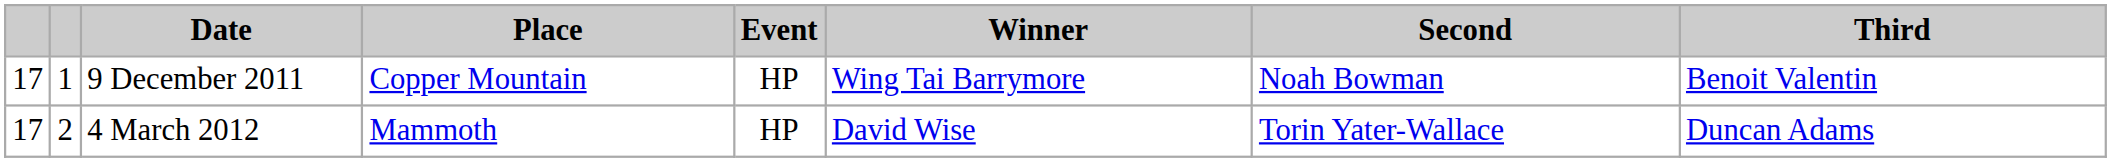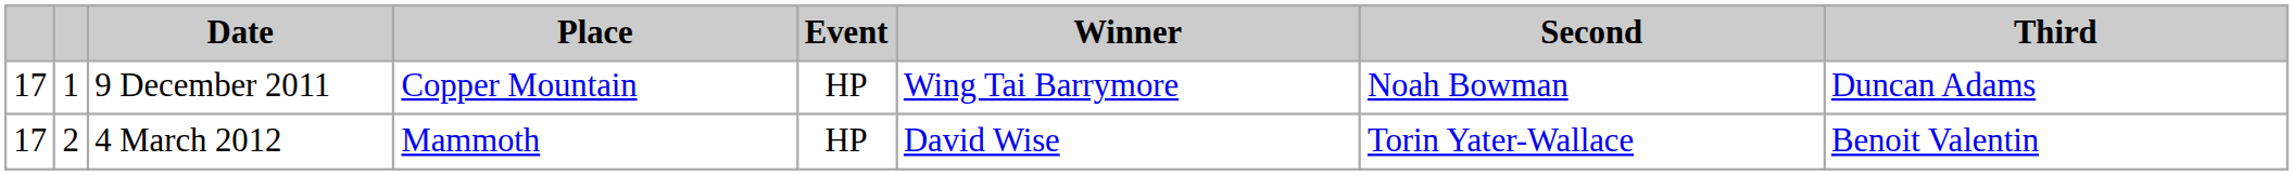 <table class="wikitable plainrowheaders" style="background:#fff; font-size:86%; line-height:16px; border:grey solid 1px; border-collapse:collapse;">
 <tr style="background:#ccc; text-align:center;">
 <th scope="col" style="background:#ccc; width=20 px;"></th>
 <th scope="col" style="background:#ccc; width=30 px;"></th>
 <th scope="col" style="background:#ccc; width:120px;">Date</th>
 <th scope="col" style="background:#ccc; width:160px;">Place</th>
 <th scope="col" style="background:#ccc; width:15px;">Event</th>
 <th scope="col" style="background:#ccc; width:185px;">Winner</th>
 <th scope="col" style="background:#ccc; width:185px;">Second</th>
 <th scope="col" style="background:#ccc; width:185px;">Third</th>
 </tr>
 <tr>
 <td align=center>17</td>
 <td align=center>1</td>
 <td>9 December 2011</td>
 <td> <a href='#'>Copper Mountain</a></td>
 <td align=center>HP</td>
 <td> <a href='#'>Wing Tai Barrymore</a></td>
 <td> <a href='#'>Noah Bowman</a></td>
-<td> <a href='#'>Benoit Valentin</a></td>
+<td> <a href='#'>Duncan Adams</a></td>
 </tr>
 <tr>
 <td align=center>17</td>
 <td align=center>2</td>
 <td>4 March 2012</td>
 <td> <a href='#'>Mammoth</a></td>
 <td align=center>HP</td>
 <td> <a href='#'>David Wise</a></td>
 <td> <a href='#'>Torin Yater-Wallace</a></td>
-<td> <a href='#'>Duncan Adams</a></td>
+<td> <a href='#'>Benoit Valentin</a></td>
 </tr>
 </table>
